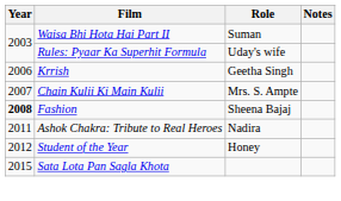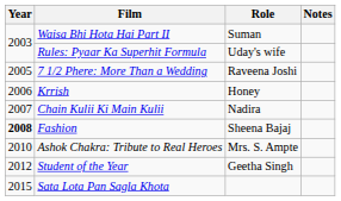 <table class="wikitable">
 <tr>
 <th>Year</th>
 <th>Film</th>
 <th>Role</th>
 <th>Notes</th>
 </tr>
 <tr>
 <td rowspan="2">2003</td>
 <td><em><a href='#'>Waisa Bhi Hota Hai Part II</a></em></td>
 <td>Suman</td>
 <td></td>
 </tr>
 <tr>
 <td><em><a href='#'>Rules: Pyaar Ka Superhit Formula</a></em></td>
 <td>Uday's wife</td>
 <td></td>
 </tr>
 <tr>
+<td>2005</td>
+<td><em><a href='#'>7 1/2 Phere: More Than a Wedding</a></em></td>
+<td>Raveena Joshi</td>
+<td></td>
+</tr>
+<tr>
 <td>2006</td>
 <td><em><a href='#'>Krrish</a></em></td>
-<td>Geetha Singh</td>
+<td>Honey</td>
 <td></td>
 </tr>
 <tr>
 <td>2007</td>
 <td><em><a href='#'>Chain Kulii Ki Main Kulii</a></em></td>
-<td>Mrs. S. Ampte</td>
+<td>Nadira</td>
 <td></td>
 </tr>
 <tr>
 <td><strong>2008</strong></td>
 <td><em><a href='#'>Fashion</a></em></td>
 <td>Sheena Bajaj</td>
 <td></td>
 </tr>
 <tr>
-<td>2011</td>
+<td>2010</td>
 <td><em>Ashok Chakra: Tribute to Real Heroes</em></td>
-<td>Nadira</td>
+<td>Mrs. S. Ampte</td>
 <td></td>
 </tr>
 <tr>
 <td>2012</td>
 <td><em><a href='#'>Student of the Year</a></em></td>
-<td>Honey</td>
+<td>Geetha Singh</td>
 <td></td>
 </tr>
 <tr>
 <td>2015</td>
 <td><em><a href='#'>Sata Lota Pan Sagla Khota</a></em></td>
 <td></td>
 <td></td>
 </tr>
 </table>
